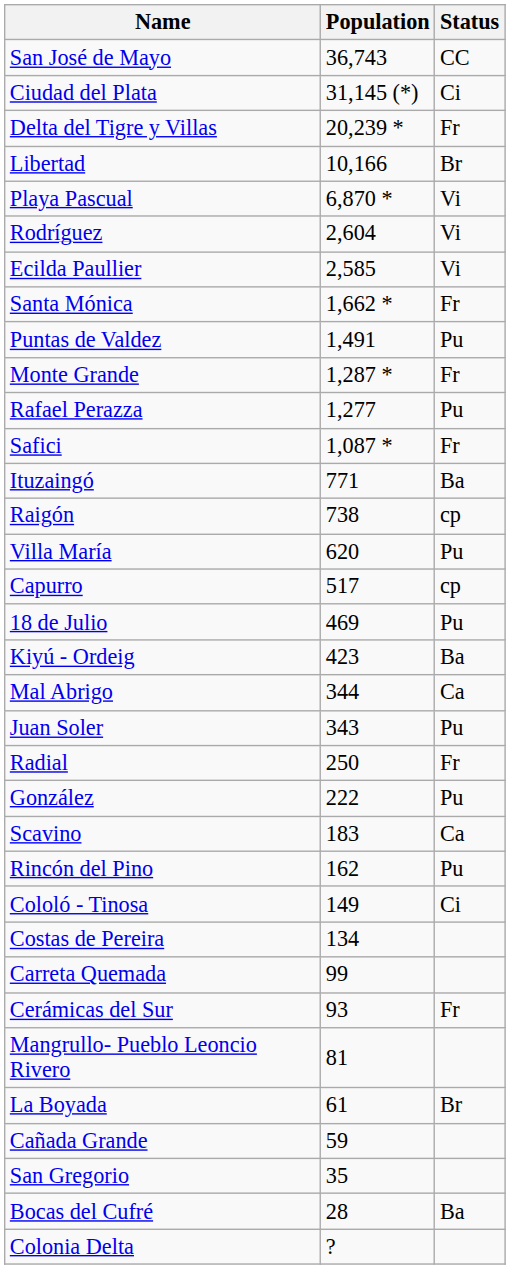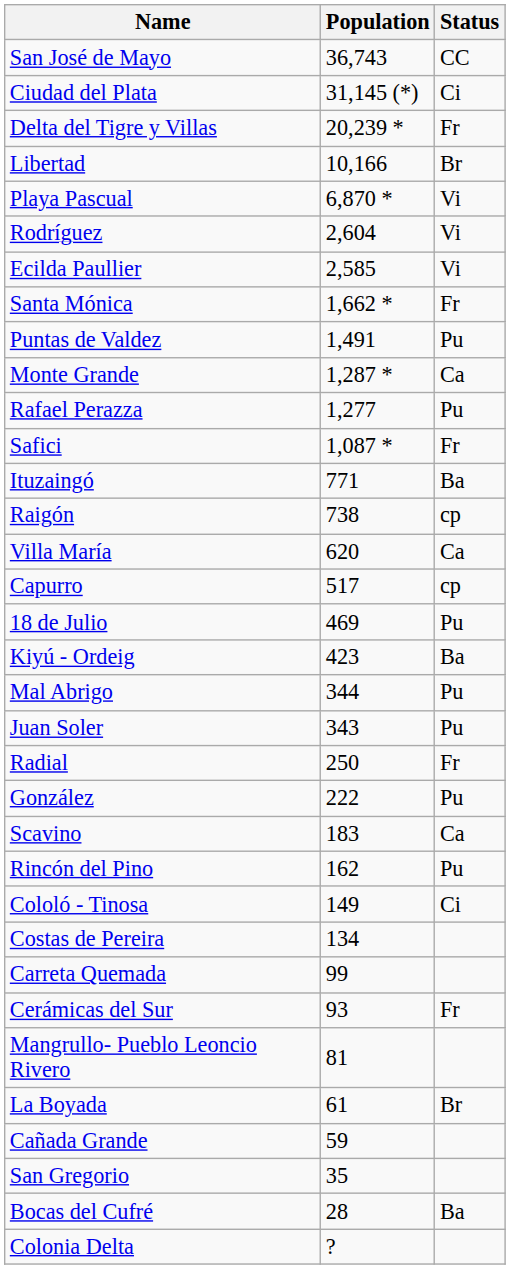 <table class="wikitable sortable">
 <tr>
 <th style="width: 220px;">Name</th>
 <th>Population</th>
 <th class="unsortable">Status</th>
 </tr>
 <tr>
 <td><a href='#'>San José de Mayo</a></td>
 <td>36,743</td>
 <td>CC</td>
 </tr>
 <tr>
 <td><a href='#'>Ciudad del Plata</a></td>
 <td>31,145 (*)</td>
 <td>Ci</td>
 </tr>
 <tr>
 <td><a href='#'>Delta del Tigre y Villas</a></td>
 <td>20,239 *</td>
 <td>Fr</td>
 </tr>
 <tr>
 <td><a href='#'>Libertad</a></td>
 <td>10,166</td>
 <td>Br</td>
 </tr>
 <tr>
 <td><a href='#'>Playa Pascual</a></td>
 <td>6,870 *</td>
 <td>Vi</td>
 </tr>
 <tr>
 <td><a href='#'>Rodríguez</a></td>
 <td>2,604</td>
 <td>Vi</td>
 </tr>
 <tr>
 <td><a href='#'>Ecilda Paullier</a></td>
 <td>2,585</td>
 <td>Vi</td>
 </tr>
 <tr>
 <td><a href='#'>Santa Mónica</a></td>
 <td>1,662 *</td>
 <td>Fr</td>
 </tr>
 <tr>
 <td><a href='#'>Puntas de Valdez</a></td>
 <td>1,491</td>
 <td>Pu</td>
 </tr>
 <tr>
 <td><a href='#'>Monte Grande</a></td>
 <td>1,287 *</td>
-<td>Fr</td>
+<td>Ca</td>
 </tr>
 <tr>
 <td><a href='#'>Rafael Perazza</a></td>
 <td>1,277</td>
 <td>Pu</td>
 </tr>
 <tr>
 <td><a href='#'>Safici</a></td>
 <td>1,087 *</td>
 <td>Fr</td>
 </tr>
 <tr>
 <td><a href='#'>Ituzaingó</a></td>
 <td>771</td>
 <td>Ba</td>
 </tr>
 <tr>
 <td><a href='#'>Raigón</a></td>
 <td>738</td>
 <td>cp</td>
 </tr>
 <tr>
 <td><a href='#'>Villa María</a></td>
 <td>620</td>
-<td>Pu</td>
+<td>Ca</td>
 </tr>
 <tr>
 <td><a href='#'>Capurro</a></td>
 <td>517</td>
 <td>cp</td>
 </tr>
 <tr>
 <td><a href='#'>18 de Julio</a></td>
 <td>469</td>
 <td>Pu</td>
 </tr>
 <tr>
 <td><a href='#'>Kiyú - Ordeig</a></td>
 <td>423</td>
 <td>Ba</td>
 </tr>
 <tr>
 <td><a href='#'>Mal Abrigo</a></td>
 <td>344</td>
-<td>Ca</td>
+<td>Pu</td>
 </tr>
 <tr>
 <td><a href='#'>Juan Soler</a></td>
 <td>343</td>
 <td>Pu</td>
 </tr>
 <tr>
 <td><a href='#'>Radial</a></td>
 <td>250</td>
 <td>Fr</td>
 </tr>
 <tr>
 <td><a href='#'>González</a></td>
 <td>222</td>
 <td>Pu</td>
 </tr>
 <tr>
 <td><a href='#'>Scavino</a></td>
 <td>183</td>
 <td>Ca</td>
 </tr>
 <tr>
 <td><a href='#'>Rincón del Pino</a></td>
 <td>162</td>
 <td>Pu</td>
 </tr>
 <tr>
 <td><a href='#'>Cololó - Tinosa</a></td>
 <td>149</td>
 <td>Ci</td>
 </tr>
 <tr>
 <td><a href='#'>Costas de Pereira</a></td>
 <td>134</td>
 <td></td>
 </tr>
 <tr>
 <td><a href='#'>Carreta Quemada</a></td>
 <td>99</td>
 <td></td>
 </tr>
 <tr>
 <td><a href='#'>Cerámicas del Sur</a></td>
 <td>93</td>
 <td>Fr</td>
 </tr>
 <tr>
 <td><a href='#'>Mangrullo- Pueblo Leoncio Rivero</a></td>
 <td>81</td>
 <td></td>
 </tr>
 <tr>
 <td><a href='#'>La Boyada</a></td>
 <td>61</td>
 <td>Br</td>
 </tr>
 <tr>
 <td><a href='#'>Cañada Grande</a></td>
 <td>59</td>
 <td></td>
 </tr>
 <tr>
 <td><a href='#'>San Gregorio</a></td>
 <td>35</td>
 <td></td>
 </tr>
 <tr>
 <td><a href='#'>Bocas del Cufré</a></td>
 <td>28</td>
 <td>Ba</td>
 </tr>
 <tr>
 <td><a href='#'>Colonia Delta</a></td>
 <td>?</td>
 <td></td>
 </tr>
 </table>
